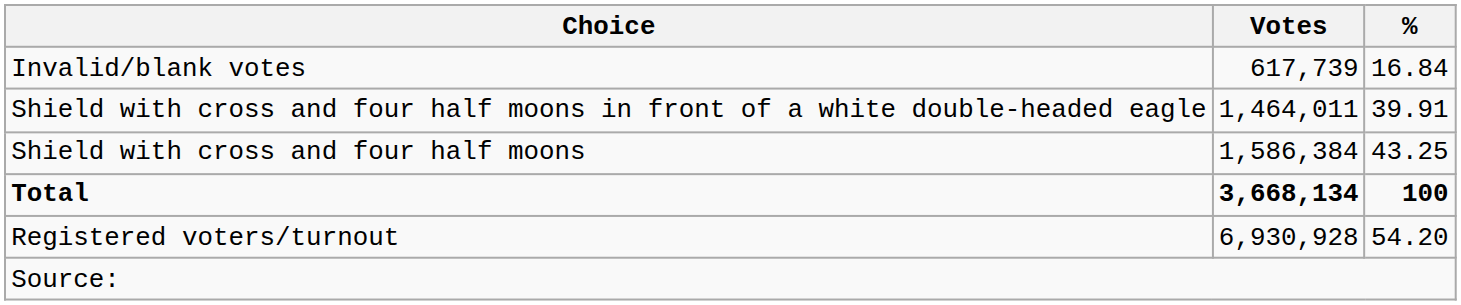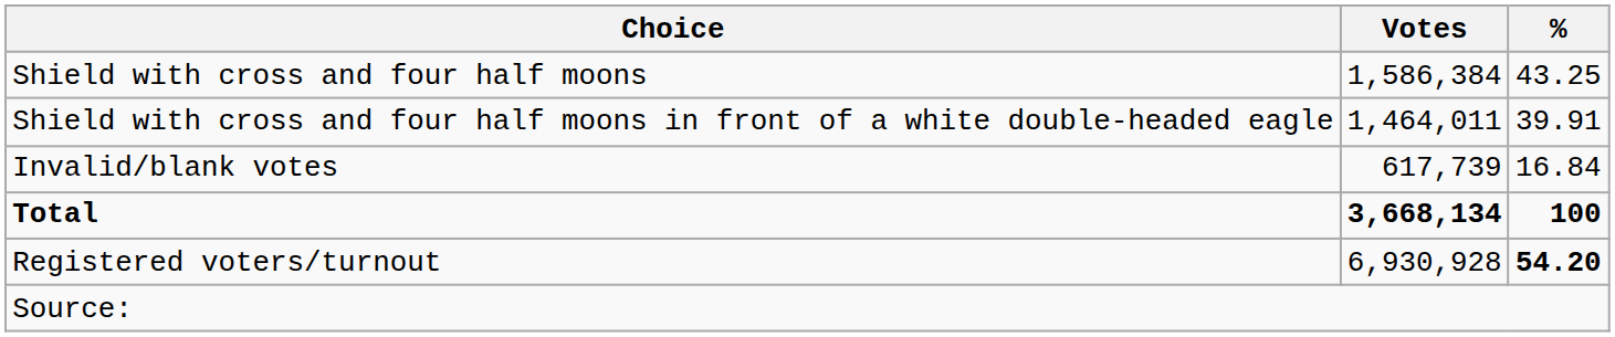 <table class=wikitable style=text-align:right>
 <tr>
 <th>Choice</th>
 <th>Votes</th>
 <th>%</th>
 </tr>
 <tr>
-<td align=left>Invalid/blank votes</td>
-<td>617,739</td>
-<td>16.84</td>
+<td align=left>Shield with cross and four half moons</td>
+<td>1,586,384</td>
+<td>43.25</td>
 </tr>
 <tr>
 <td align=left>Shield with cross and four half moons in front of a white double-headed eagle</td>
 <td>1,464,011</td>
 <td>39.91</td>
 </tr>
 <tr>
-<td align=left>Shield with cross and four half moons</td>
-<td>1,586,384</td>
-<td>43.25</td>
+<td align=left>Invalid/blank votes</td>
+<td>617,739</td>
+<td>16.84</td>
 </tr>
 <tr>
 <td align=left><strong>Total</strong></td>
 <td><strong>3,668,134</strong></td>
 <td><strong>100</strong></td>
 </tr>
 <tr>
 <td align=left>Registered voters/turnout</td>
 <td>6,930,928</td>
-<td>54.20</td>
+<td><strong>54.20</strong></td>
 </tr>
 <tr>
 <td align=left colspan=3>Source: </td>
 </tr>
 </table>
